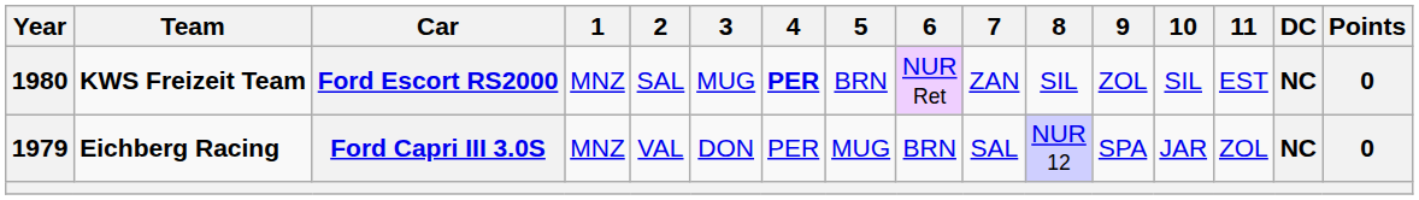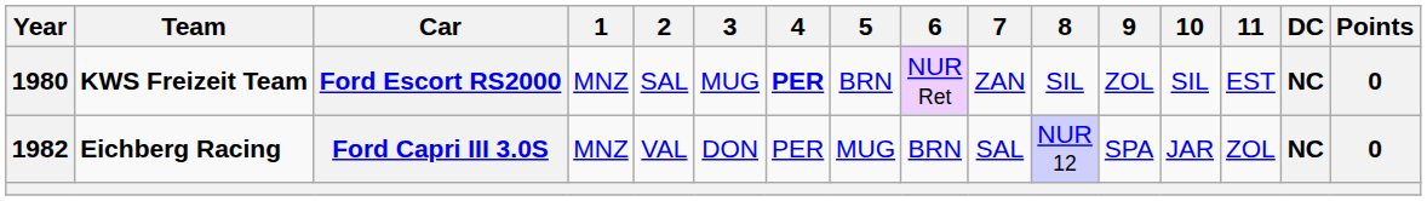 <table class="wikitable" style="text-align:center; font-size:90%">
 <tr>
 <th>Year</th>
 <th>Team</th>
 <th>Car</th>
 <th>1</th>
 <th>2</th>
 <th>3</th>
 <th>4</th>
 <th>5</th>
 <th>6</th>
 <th>7</th>
 <th>8</th>
 <th>9</th>
 <th>10</th>
 <th>11</th>
 <th>DC</th>
 <th>Points</th>
 </tr>
 <tr>
 <th>1980</th>
 <td align="left"> <strong>KWS Freizeit Team</strong></td>
 <th><a href='#'>Ford Escort RS2000</a></th>
 <td><a href='#'>MNZ</a></td>
 <td><a href='#'>SAL</a></td>
 <td><a href='#'>MUG</a></td>
 <td><strong><a href='#'>PER</a></strong></td>
 <td><a href='#'>BRN</a></td>
 <td style="background:#EFCFFF;"><a href='#'>NUR</a><br><small>Ret</small></td>
 <td><a href='#'>ZAN</a></td>
 <td><a href='#'>SIL</a></td>
 <td><a href='#'>ZOL</a></td>
 <td><a href='#'>SIL</a></td>
 <td><a href='#'>EST</a></td>
 <th>NC</th>
 <th>0</th>
 </tr>
 <tr>
-<th>1979</th>
+<th>1982</th>
 <td align="left"> <strong>Eichberg Racing</strong></td>
 <th><a href='#'>Ford Capri III 3.0S</a></th>
 <td><a href='#'>MNZ</a></td>
 <td><a href='#'>VAL</a></td>
 <td><a href='#'>DON</a></td>
 <td><a href='#'>PER</a></td>
 <td><a href='#'>MUG</a></td>
 <td><a href='#'>BRN</a></td>
 <td><a href='#'>SAL</a></td>
 <td style="background:#CFCFFF;"><a href='#'>NUR</a><br><small>12</small></td>
 <td><a href='#'>SPA</a></td>
 <td><a href='#'>JAR</a></td>
 <td><a href='#'>ZOL</a></td>
 <th>NC</th>
 <th>0</th>
 </tr>
 <tr>
 <th colspan="16"></th>
 </tr>
 </table>
